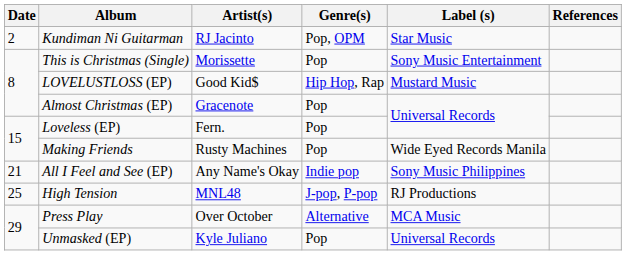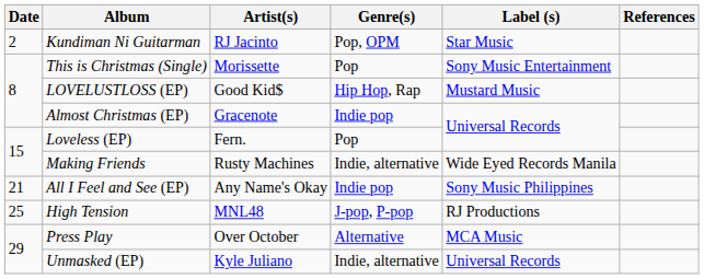 <table class="wikitable">
 <tr>
 <th>Date</th>
 <th>Album</th>
 <th>Artist(s)</th>
 <th>Genre(s)</th>
 <th>Label (s)</th>
 <th>References</th>
 </tr>
 <tr>
 <td>2</td>
 <td><em>Kundiman Ni Guitarman</em></td>
 <td><a href='#'>RJ Jacinto</a></td>
 <td>Pop, <a href='#'>OPM</a></td>
 <td><a href='#'>Star Music</a></td>
 <td></td>
 </tr>
 <tr>
 <td rowspan=3>8</td>
 <td><em>This is Christmas (Single)</em></td>
 <td><a href='#'>Morissette</a></td>
 <td>Pop</td>
 <td><a href='#'>Sony Music Entertainment</a></td>
 <td></td>
 </tr>
 <tr>
 <td><em>LOVELUSTLOSS</em> (EP)</td>
 <td>Good Kid$</td>
 <td><a href='#'>Hip Hop</a>, Rap</td>
 <td><a href='#'>Mustard Music</a></td>
 <td></td>
 </tr>
 <tr>
 <td><em>Almost Christmas</em> (EP)</td>
 <td><a href='#'>Gracenote</a></td>
-<td>Pop</td>
+<td><a href='#'>Indie pop</a></td>
 <td rowspan=2><a href='#'>Universal Records</a></td>
 <td></td>
 </tr>
 <tr>
 <td rowspan=2>15</td>
 <td><em>Loveless</em> (EP)</td>
 <td>Fern.</td>
 <td>Pop</td>
 <td></td>
 </tr>
 <tr>
 <td><em>Making Friends</em></td>
 <td>Rusty Machines</td>
-<td>Pop</td>
+<td>Indie, alternative</td>
 <td>Wide Eyed Records Manila</td>
 <td></td>
 </tr>
 <tr>
 <td>21</td>
 <td><em>All I Feel and See</em> (EP)</td>
 <td>Any Name's Okay</td>
 <td><a href='#'>Indie pop</a></td>
 <td><a href='#'>Sony Music Philippines</a></td>
 <td></td>
 </tr>
 <tr>
 <td>25</td>
 <td><em>High Tension</em></td>
 <td><a href='#'>MNL48</a></td>
 <td><a href='#'>J-pop</a>, <a href='#'>P-pop</a></td>
 <td>RJ Productions</td>
 <td></td>
 </tr>
 <tr>
 <td rowspan=2>29</td>
 <td><em>Press Play</em></td>
 <td>Over October</td>
 <td><a href='#'>Alternative</a></td>
 <td><a href='#'>MCA Music</a></td>
 <td></td>
 </tr>
 <tr>
 <td><em>Unmasked</em> (EP)</td>
 <td><a href='#'>Kyle Juliano</a></td>
-<td>Pop</td>
+<td>Indie, alternative</td>
 <td><a href='#'>Universal Records</a></td>
 <td></td>
 </tr>
 </table>
